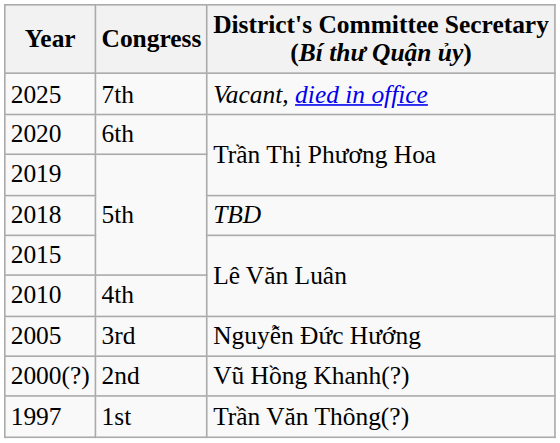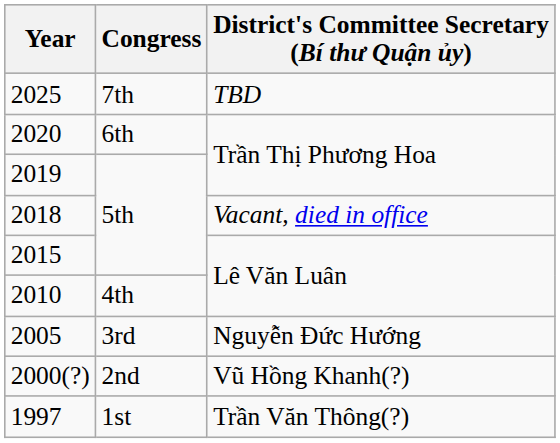 <table class="wikitable">
 <tr>
 <th>Year</th>
 <th>Congress</th>
 <th>District's Committee Secretary<br>(<em>Bí thư Quận ủy</em>)</th>
 </tr>
 <tr>
 <td>2025</td>
 <td>7th</td>
-<td><em>Vacant, <a href='#'>died in office</a></em></td>
+<td><em>TBD</em></td>
 </tr>
 <tr>
 <td>2020</td>
 <td>6th</td>
 <td rowspan="2">Trần Thị Phương Hoa</td>
 </tr>
 <tr>
 <td>2019</td>
 <td rowspan="3">5th</td>
 </tr>
 <tr>
 <td>2018</td>
-<td><em>TBD</em></td>
+<td><em>Vacant, <a href='#'>died in office</a></em></td>
 </tr>
 <tr>
 <td>2015</td>
 <td rowspan="2">Lê Văn Luân</td>
 </tr>
 <tr>
 <td>2010</td>
 <td>4th</td>
 </tr>
 <tr>
 <td>2005</td>
 <td>3rd</td>
 <td>Nguyễn Đức Hướng</td>
 </tr>
 <tr>
 <td>2000(?)</td>
 <td>2nd</td>
 <td>Vũ Hồng Khanh(?)</td>
 </tr>
 <tr>
 <td>1997</td>
 <td>1st</td>
 <td>Trần Văn Thông(?)</td>
 </tr>
 </table>
